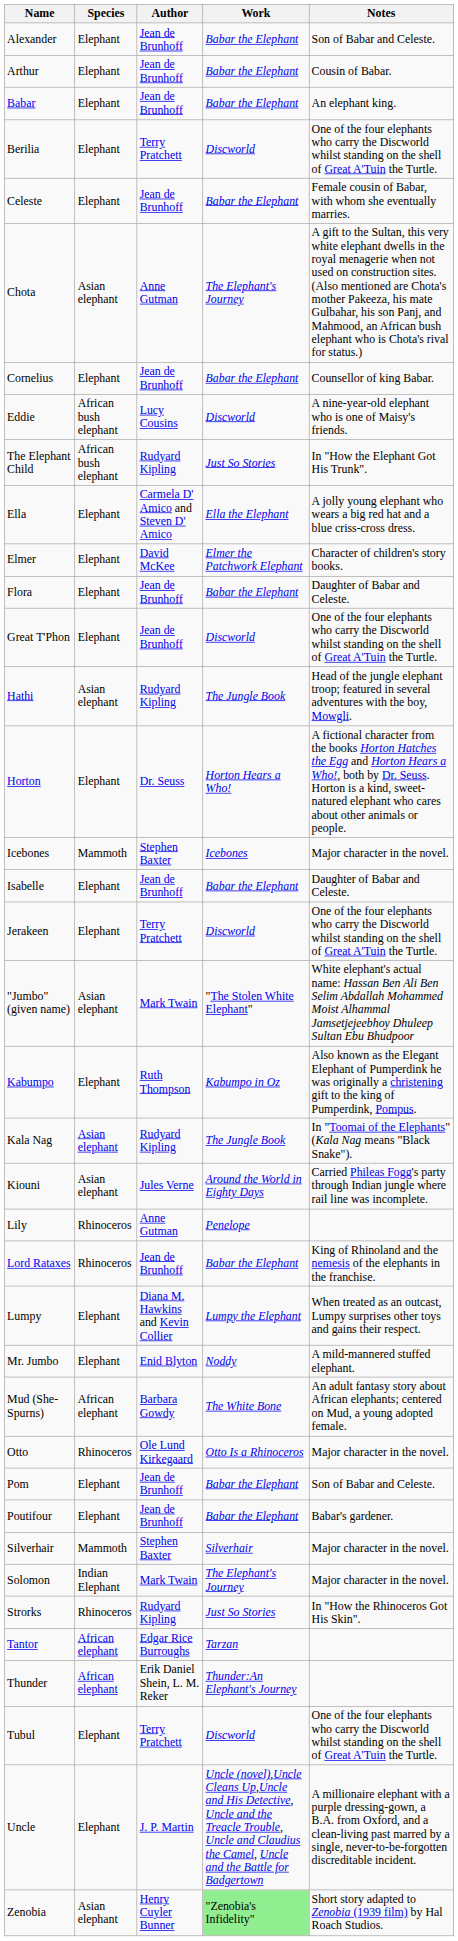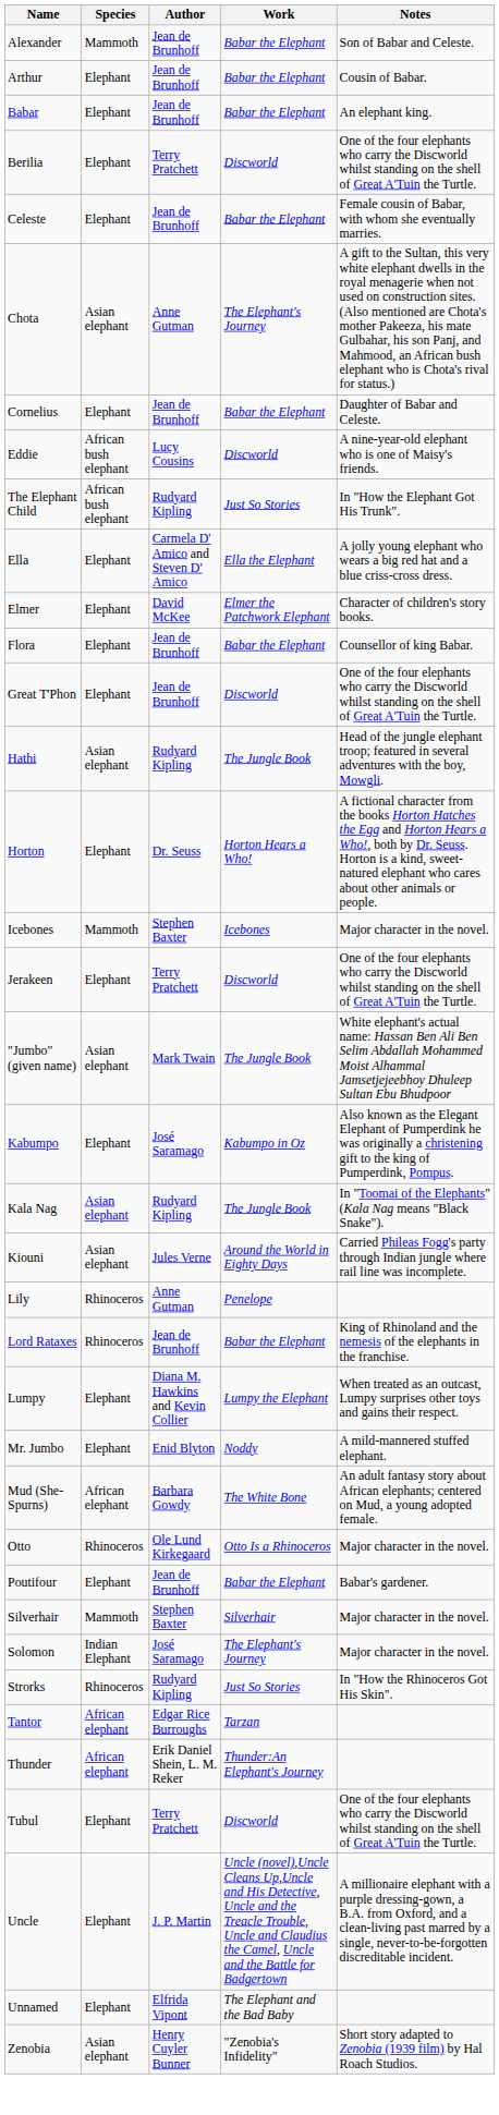 <table class="wikitable sortable">
 <tr>
 <th>Name</th>
 <th>Species</th>
 <th>Author</th>
 <th>Work</th>
 <th>Notes</th>
 </tr>
 <tr>
 <td>Alexander</td>
-<td>Elephant</td>
+<td>Mammoth</td>
 <td><a href='#'>Jean de Brunhoff</a></td>
 <td><em><a href='#'>Babar the Elephant</a></em></td>
 <td>Son of Babar and Celeste.</td>
 </tr>
 <tr>
 <td>Arthur</td>
 <td>Elephant</td>
 <td><a href='#'>Jean de Brunhoff</a></td>
 <td><em><a href='#'>Babar the Elephant</a></em></td>
 <td>Cousin of Babar.</td>
 </tr>
 <tr>
 <td><a href='#'>Babar</a></td>
 <td>Elephant</td>
 <td><a href='#'>Jean de Brunhoff</a></td>
 <td><em><a href='#'>Babar the Elephant</a></em></td>
 <td>An elephant king.</td>
 </tr>
 <tr>
 <td>Berilia</td>
 <td>Elephant</td>
 <td><a href='#'>Terry Pratchett</a></td>
 <td><em><a href='#'>Discworld</a></em></td>
 <td>One of the four elephants who carry the Discworld whilst standing on the shell of <a href='#'>Great A'Tuin</a> the Turtle.</td>
 </tr>
 <tr>
 <td>Celeste</td>
 <td>Elephant</td>
 <td><a href='#'>Jean de Brunhoff</a></td>
 <td><em><a href='#'>Babar the Elephant</a></em></td>
 <td>Female cousin of Babar, with whom she eventually marries.</td>
 </tr>
 <tr>
 <td>Chota</td>
 <td>Asian elephant</td>
 <td><a href='#'>Anne Gutman</a></td>
 <td><em><a href='#'>The Elephant's Journey</a></em></td>
 <td>A gift to the Sultan, this very white elephant dwells in the royal menagerie when not used on construction sites. (Also mentioned are Chota's mother Pakeeza, his mate Gulbahar, his son Panj, and Mahmood, an African bush elephant who is Chota's rival for status.)</td>
 </tr>
 <tr>
 <td>Cornelius</td>
 <td>Elephant</td>
 <td><a href='#'>Jean de Brunhoff</a></td>
 <td><em><a href='#'>Babar the Elephant</a></em></td>
-<td>Counsellor of king Babar.</td>
+<td>Daughter of Babar and Celeste.</td>
 </tr>
 <tr>
 <td>Eddie</td>
 <td>African bush elephant</td>
 <td><a href='#'>Lucy Cousins</a></td>
 <td><em><a href='#'>Discworld</a></em></td>
 <td>A nine-year-old elephant who is one of Maisy's friends.</td>
 </tr>
 <tr>
 <td>The Elephant Child</td>
 <td>African bush elephant</td>
 <td><a href='#'>Rudyard Kipling</a></td>
 <td><em><a href='#'>Just So Stories</a></em></td>
 <td>In "How the Elephant Got His Trunk".</td>
 </tr>
 <tr>
 <td>Ella</td>
 <td>Elephant</td>
 <td><a href='#'>Carmela D' Amico</a> and <a href='#'>Steven D' Amico</a></td>
 <td><em><a href='#'>Ella the Elephant</a></em></td>
 <td>A jolly young elephant who wears a big red hat and a blue criss-cross dress.</td>
 </tr>
 <tr>
 <td>Elmer</td>
 <td>Elephant</td>
 <td><a href='#'>David McKee</a></td>
 <td><em><a href='#'>Elmer the Patchwork Elephant</a></em></td>
 <td>Character of children's story books.</td>
 </tr>
 <tr>
 <td>Flora</td>
 <td>Elephant</td>
 <td><a href='#'>Jean de Brunhoff</a></td>
 <td><em><a href='#'>Babar the Elephant</a></em></td>
-<td>Daughter of Babar and Celeste.</td>
+<td>Counsellor of king Babar.</td>
 </tr>
 <tr>
 <td>Great T'Phon</td>
 <td>Elephant</td>
 <td><a href='#'>Jean de Brunhoff</a></td>
 <td><em><a href='#'>Discworld</a></em></td>
 <td>One of the four elephants who carry the Discworld whilst standing on the shell of <a href='#'>Great A'Tuin</a> the Turtle.</td>
 </tr>
 <tr>
 <td><a href='#'>Hathi</a></td>
 <td>Asian elephant</td>
 <td><a href='#'>Rudyard Kipling</a></td>
 <td><em><a href='#'>The Jungle Book</a></em></td>
 <td>Head of the jungle elephant troop; featured in several adventures with the boy, <a href='#'>Mowgli</a>.</td>
 </tr>
 <tr>
 <td><a href='#'>Horton</a></td>
 <td>Elephant</td>
 <td><a href='#'>Dr. Seuss</a></td>
 <td><em><a href='#'>Horton Hears a Who!</a></em></td>
 <td>A fictional character from the books <em><a href='#'>Horton Hatches the Egg</a></em> and <em><a href='#'>Horton Hears a Who!</a></em>, both by <a href='#'>Dr. Seuss</a>. Horton is a kind, sweet-natured elephant who cares about other animals or people.</td>
 </tr>
 <tr>
 <td>Icebones</td>
 <td>Mammoth</td>
 <td><a href='#'>Stephen Baxter</a></td>
 <td><em><a href='#'>Icebones</a></em></td>
 <td>Major character in the novel.</td>
 </tr>
 <tr>
-<td>Isabelle</td>
-<td>Elephant</td>
-<td><a href='#'>Jean de Brunhoff</a></td>
-<td><em><a href='#'>Babar the Elephant</a></em></td>
-<td>Daughter of Babar and Celeste.</td>
-</tr>
-<tr>
 <td>Jerakeen</td>
 <td>Elephant</td>
 <td><a href='#'>Terry Pratchett</a></td>
 <td><em><a href='#'>Discworld</a></em></td>
 <td>One of the four elephants who carry the Discworld whilst standing on the shell of <a href='#'>Great A'Tuin</a> the Turtle.</td>
 </tr>
 <tr>
 <td>"Jumbo" (given name)</td>
 <td>Asian elephant</td>
 <td><a href='#'>Mark Twain</a></td>
-<td>"<a href='#'>The Stolen White Elephant</a>"</td>
+<td><em><a href='#'>The Jungle Book</a></em></td>
 <td>White elephant's actual name: <em>Hassan Ben Ali Ben Selim Abdallah Mohammed Moist Alhammal Jamsetjejeebhoy Dhuleep Sultan Ebu Bhudpoor</em></td>
 </tr>
 <tr>
 <td><a href='#'>Kabumpo</a></td>
 <td>Elephant</td>
-<td><a href='#'>Ruth Thompson</a></td>
+<td><a href='#'>José Saramago</a></td>
 <td><em><a href='#'>Kabumpo in Oz</a></em></td>
 <td>Also known as the Elegant Elephant of Pumperdink he was originally a <a href='#'>christening</a> gift to the king of Pumperdink, <a href='#'>Pompus</a>.</td>
 </tr>
 <tr>
 <td>Kala Nag</td>
 <td><a href='#'>Asian elephant</a></td>
 <td><a href='#'>Rudyard Kipling</a></td>
 <td><em><a href='#'>The Jungle Book</a></em></td>
 <td>In "<a href='#'>Toomai of the Elephants</a>" (<em>Kala Nag</em> means "Black Snake").</td>
 </tr>
 <tr>
 <td>Kiouni</td>
 <td>Asian elephant</td>
 <td><a href='#'>Jules Verne</a></td>
 <td><em><a href='#'>Around the World in Eighty Days</a></em></td>
 <td>Carried <a href='#'>Phileas Fogg</a>'s party through Indian jungle where rail line was incomplete.</td>
 </tr>
 <tr>
 <td>Lily</td>
 <td>Rhinoceros</td>
 <td><a href='#'>Anne Gutman</a></td>
 <td><em><a href='#'>Penelope</a></em></td>
 <td></td>
 </tr>
 <tr>
 <td><a href='#'>Lord Rataxes</a></td>
 <td>Rhinoceros</td>
 <td><a href='#'>Jean de Brunhoff</a></td>
 <td><em><a href='#'>Babar the Elephant</a></em></td>
 <td>King of Rhinoland and the <a href='#'>nemesis</a> of the elephants in the franchise.</td>
 </tr>
 <tr>
 <td>Lumpy</td>
 <td>Elephant</td>
 <td><a href='#'>Diana M. Hawkins</a> and <a href='#'>Kevin Collier</a></td>
 <td><em><a href='#'>Lumpy the Elephant</a></em></td>
 <td>When treated as an outcast, Lumpy surprises other toys and gains their respect.</td>
 </tr>
 <tr>
 <td>Mr. Jumbo</td>
 <td>Elephant</td>
 <td><a href='#'>Enid Blyton</a></td>
 <td><em><a href='#'>Noddy</a></em></td>
 <td>A mild-mannered stuffed elephant.</td>
 </tr>
 <tr>
 <td>Mud (She-Spurns)</td>
 <td>African elephant</td>
 <td><a href='#'>Barbara Gowdy</a></td>
 <td><em><a href='#'>The White Bone</a></em></td>
 <td>An adult fantasy story about African elephants; centered on Mud, a young adopted female.</td>
 </tr>
 <tr>
 <td>Otto</td>
 <td>Rhinoceros</td>
 <td><a href='#'>Ole Lund Kirkegaard</a></td>
 <td><em><a href='#'>Otto Is a Rhinoceros</a></em></td>
 <td>Major character in the novel.</td>
 </tr>
 <tr>
-<td>Pom</td>
-<td>Elephant</td>
-<td><a href='#'>Jean de Brunhoff</a></td>
-<td><em><a href='#'>Babar the Elephant</a></em></td>
-<td>Son of Babar and Celeste.</td>
-</tr>
-<tr>
 <td>Poutifour</td>
 <td>Elephant</td>
 <td><a href='#'>Jean de Brunhoff</a></td>
 <td><em><a href='#'>Babar the Elephant</a></em></td>
 <td>Babar's gardener.</td>
 </tr>
 <tr>
 <td>Silverhair</td>
 <td>Mammoth</td>
 <td><a href='#'>Stephen Baxter</a></td>
 <td><em><a href='#'>Silverhair</a></em></td>
 <td>Major character in the novel.</td>
 </tr>
 <tr>
 <td>Solomon</td>
 <td>Indian Elephant</td>
-<td><a href='#'>Mark Twain</a></td>
+<td><a href='#'>José Saramago</a></td>
 <td><em><a href='#'>The Elephant's Journey</a></em></td>
 <td>Major character in the novel.</td>
 </tr>
 <tr>
 <td>Strorks</td>
 <td>Rhinoceros</td>
 <td><a href='#'>Rudyard Kipling</a></td>
 <td><em><a href='#'>Just So Stories</a></em></td>
 <td>In "How the Rhinoceros Got His Skin".</td>
 </tr>
 <tr>
 <td><a href='#'>Tantor</a></td>
 <td><a href='#'>African elephant</a></td>
 <td><a href='#'>Edgar Rice Burroughs</a></td>
 <td><em><a href='#'>Tarzan</a></em></td>
 </tr>
 <tr>
 <td>Thunder</td>
 <td><a href='#'>African elephant</a></td>
 <td>Erik Daniel Shein, L. M. Reker</td>
 <td><em><a href='#'>Thunder:An Elephant's Journey</a></em></td>
 <td></td>
 </tr>
 <tr>
 <td>Tubul</td>
 <td>Elephant</td>
 <td><a href='#'>Terry Pratchett</a></td>
 <td><em><a href='#'>Discworld</a></em></td>
 <td>One of the four elephants who carry the Discworld whilst standing on the shell of <a href='#'>Great A'Tuin</a> the Turtle.</td>
 </tr>
 <tr>
 <td>Uncle</td>
 <td>Elephant</td>
 <td><a href='#'>J. P. Martin</a></td>
 <td><em><a href='#'>Uncle (novel)</a></em>,<em><a href='#'>Uncle Cleans Up</a></em>,<em><a href='#'>Uncle and His Detective</a></em>, <em><a href='#'>Uncle and the Treacle Trouble</a></em>, <em><a href='#'>Uncle and Claudius the Camel</a></em>, <em><a href='#'>Uncle and the Battle for Badgertown</a></em></td>
 <td>A millionaire elephant with a purple dressing-gown, a B.A. from Oxford, and a clean-living past marred by a single, never-to-be-forgotten discreditable incident.</td>
 </tr>
 <tr>
+<td>Unnamed</td>
+<td>Elephant</td>
+<td><a href='#'>Elfrida Vipont</a></td>
+<td><em>The Elephant and the Bad Baby</em></td>
+<td></td>
+</tr>
+<tr>
 <td>Zenobia</td>
 <td>Asian elephant</td>
 <td><a href='#'>Henry Cuyler Bunner</a></td>
-<td style="background: lightgreen;">"Zenobia's Infidelity"</td>
+<td>"Zenobia's Infidelity"</td>
 <td>Short story adapted to <a href='#'><em>Zenobia</em> (1939 film)</a> by Hal Roach Studios.</td>
 </tr>
 </table>
